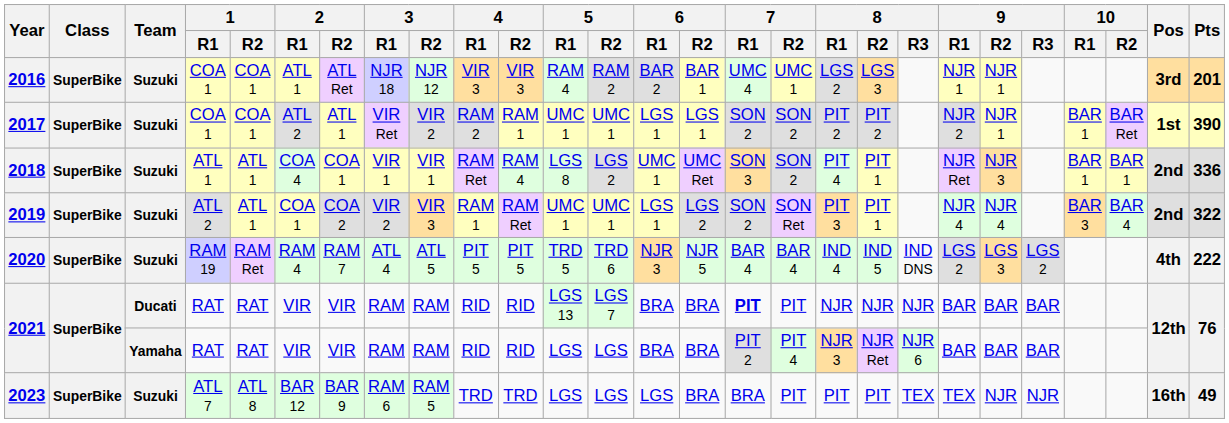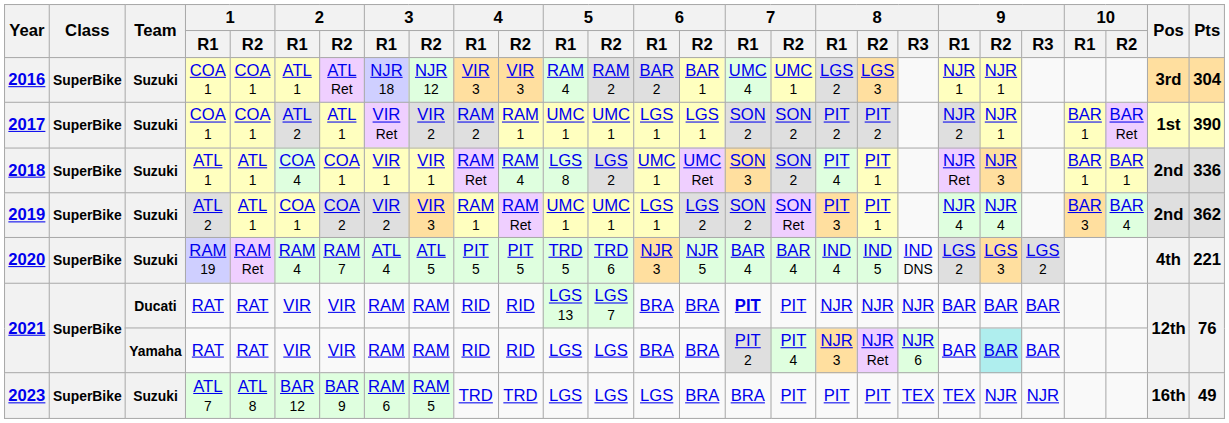 <table class="wikitable" style="text-align:center">
 <tr>
 <th rowspan="2">Year</th>
 <th rowspan="2">Class</th>
 <th rowspan="2">Team</th>
 <th colspan="2">1</th>
 <th colspan="2">2</th>
 <th colspan="2">3</th>
 <th colspan="2">4</th>
 <th colspan="2">5</th>
 <th colspan="2">6</th>
 <th colspan="2">7</th>
 <th colspan="3">8</th>
 <th colspan="3">9</th>
 <th colspan="2">10</th>
 <th rowspan="2">Pos</th>
 <th rowspan="2">Pts</th>
 </tr>
 <tr>
 <th>R1</th>
 <th>R2</th>
 <th>R1</th>
 <th>R2</th>
 <th>R1</th>
 <th>R2</th>
 <th>R1</th>
 <th>R2</th>
 <th>R1</th>
 <th>R2</th>
 <th>R1</th>
 <th>R2</th>
 <th>R1</th>
 <th>R2</th>
 <th>R1</th>
 <th>R2</th>
 <th>R3</th>
 <th>R1</th>
 <th>R2</th>
 <th>R3</th>
 <th>R1</th>
 <th>R2</th>
 </tr>
 <tr>
 <th><a href='#'>2016</a></th>
 <th><small>SuperBike</small></th>
 <th><small>Suzuki</small></th>
 <td style="background:#FFFFBF;"><a href='#'>COA</a><br><small>1</small></td>
 <td style="background:#FFFFBF;"><a href='#'>COA</a><br><small>1</small></td>
 <td style="background:#FFFFBF;"><a href='#'>ATL</a><br><small>1</small></td>
 <td style="background:#EFCFFF;"><a href='#'>ATL</a><br><small>Ret</small></td>
 <td style="background:#CFCFFF;"><a href='#'>NJR</a><br><small>18</small></td>
 <td style="background:#DFFFDF;"><a href='#'>NJR</a><br><small>12</small></td>
 <td style="background:#FFDF9F;"><a href='#'>VIR</a><br><small>3</small></td>
 <td style="background:#FFDF9F;"><a href='#'>VIR</a><br><small>3</small></td>
 <td style="background:#DFFFDF;"><a href='#'>RAM</a><br><small>4</small></td>
 <td style="background:#DFDFDF;"><a href='#'>RAM</a><br><small>2</small></td>
 <td style="background:#DFDFDF;"><a href='#'>BAR</a><br><small>2</small></td>
 <td style="background:#FFFFBF;"><a href='#'>BAR</a><br><small>1</small></td>
 <td style="background:#DFFFDF;"><a href='#'>UMC</a><br><small>4</small></td>
 <td style="background:#FFFFBF;"><a href='#'>UMC</a><br><small>1</small></td>
 <td style="background:#DFDFDF;"><a href='#'>LGS</a><br><small>2</small></td>
 <td style="background:#FFDF9F;"><a href='#'>LGS</a><br><small>3</small></td>
 <td></td>
 <td style="background:#FFFFBF;"><a href='#'>NJR</a><br><small>1</small></td>
 <td style="background:#FFFFBF;"><a href='#'>NJR</a><br><small>1</small></td>
 <td></td>
 <td></td>
 <td></td>
 <td style="background:#FFDF9F;"><strong>3rd</strong></td>
-<td style="background:#FFDF9F;"><strong>201</strong></td>
+<td style="background:#FFDF9F;"><strong>304</strong></td>
 </tr>
 <tr>
 <th><a href='#'>2017</a></th>
 <th><small>SuperBike</small></th>
 <th><small>Suzuki</small></th>
 <td style="background:#FFFFBF;"><a href='#'>COA</a><br><small>1</small></td>
 <td style="background:#FFFFBF;"><a href='#'>COA</a><br><small>1</small></td>
 <td style="background:#DFDFDF;"><a href='#'>ATL</a><br><small>2</small></td>
 <td style="background:#FFFFBF;"><a href='#'>ATL</a><br><small>1</small></td>
 <td style="background:#EFCFFF;"><a href='#'>VIR</a><br><small>Ret</small></td>
 <td style="background:#DFDFDF;"><a href='#'>VIR</a><br><small>2</small></td>
 <td style="background:#DFDFDF;"><a href='#'>RAM</a><br><small>2</small></td>
 <td style="background:#FFFFBF;"><a href='#'>RAM</a><br><small>1</small></td>
 <td style="background:#FFFFBF;"><a href='#'>UMC</a><br><small>1</small></td>
 <td style="background:#FFFFBF;"><a href='#'>UMC</a><br><small>1</small></td>
 <td style="background:#FFFFBF;"><a href='#'>LGS</a><br><small>1</small></td>
 <td style="background:#FFFFBF;"><a href='#'>LGS</a><br><small>1</small></td>
 <td style="background:#DFDFDF;"><a href='#'>SON</a><br><small>2</small></td>
 <td style="background:#DFDFDF;"><a href='#'>SON</a><br><small>2</small></td>
 <td style="background:#DFDFDF;"><a href='#'>PIT</a><br><small>2</small></td>
 <td style="background:#DFDFDF;"><a href='#'>PIT</a><br><small>2</small></td>
 <td></td>
 <td style="background:#DFDFDF;"><a href='#'>NJR</a><br><small>2</small></td>
 <td style="background:#FFFFBF;"><a href='#'>NJR</a><br><small>1</small></td>
 <td></td>
 <td style="background:#FFFFBF;"><a href='#'>BAR</a><br><small>1</small></td>
 <td style="background:#EFCFFF;"><a href='#'>BAR</a><br><small>Ret</small></td>
 <td style="background:#FFFFBF;"><strong>1st</strong></td>
 <td style="background:#FFFFBF;"><strong>390</strong></td>
 </tr>
 <tr>
 <th><a href='#'>2018</a></th>
 <th><small>SuperBike</small></th>
 <th><small>Suzuki</small></th>
 <td style="background:#FFFFBF;"><a href='#'>ATL</a><br><small>1</small></td>
 <td style="background:#FFFFBF;"><a href='#'>ATL</a><br><small>1</small></td>
 <td style="background:#DFFFDF;"><a href='#'>COA</a><br><small>4</small></td>
 <td style="background:#FFFFBF;"><a href='#'>COA</a><br><small>1</small></td>
 <td style="background:#FFFFBF;"><a href='#'>VIR</a><br><small>1</small></td>
 <td style="background:#FFFFBF;"><a href='#'>VIR</a><br><small>1</small></td>
 <td style="background:#EFCFFF;"><a href='#'>RAM</a><br><small>Ret</small></td>
 <td style="background:#DFFFDF;"><a href='#'>RAM</a><br><small>4</small></td>
 <td style="background:#dfffdf;"><a href='#'>LGS</a><br><small>8</small></td>
 <td style="background:#DFDFDF;"><a href='#'>LGS</a><br><small>2</small></td>
 <td style="background:#FFFFBF;"><a href='#'>UMC</a><br><small>1</small></td>
 <td style="background:#EFCFFF;"><a href='#'>UMC</a><br><small>Ret</small></td>
 <td style="background:#FFDF9F;"><a href='#'>SON</a><br><small>3</small></td>
 <td style="background:#DFDFDF;"><a href='#'>SON</a><br><small>2</small></td>
 <td style="background:#DFFFDF;"><a href='#'>PIT</a><br><small>4</small></td>
 <td style="background:#FFFFBF;"><a href='#'>PIT</a><br><small>1</small></td>
 <td></td>
 <td style="background:#EFCFFF;"><a href='#'>NJR</a><br><small>Ret</small></td>
 <td style="background:#FFDF9F;"><a href='#'>NJR</a><br><small>3</small></td>
 <td></td>
 <td style="background:#FFFFBF;"><a href='#'>BAR</a><br><small>1</small></td>
 <td style="background:#FFFFBF;"><a href='#'>BAR</a><br><small>1</small></td>
 <td style="background:#dfdfdf;"><strong>2nd</strong></td>
 <td style="background:#dfdfdf;"><strong>336</strong></td>
 </tr>
 <tr>
 <th><a href='#'>2019</a></th>
 <th><small>SuperBike</small></th>
 <th><small>Suzuki</small></th>
 <td style="background:#DFDFDF;"><a href='#'>ATL</a><br><small>2</small></td>
 <td style="background:#FFFFBF;"><a href='#'>ATL</a><br><small>1</small></td>
 <td style="background:#FFFFBF;"><a href='#'>COA</a><br><small>1</small></td>
 <td style="background:#DFDFDF;"><a href='#'>COA</a><br><small>2</small></td>
 <td style="background:#DFDFDF;"><a href='#'>VIR</a><br><small>2</small></td>
 <td style="background:#FFDF9F;"><a href='#'>VIR</a><br><small>3</small></td>
 <td style="background:#FFFFBF;"><a href='#'>RAM</a><br><small>1</small></td>
 <td style="background:#EFCFFF;"><a href='#'>RAM</a><br><small>Ret</small></td>
 <td style="background:#FFFFBF;"><a href='#'>UMC</a><br><small>1</small></td>
 <td style="background:#FFFFBF;"><a href='#'>UMC</a><br><small>1</small></td>
 <td style="background:#FFFFBF;"><a href='#'>LGS</a><br><small>1</small></td>
 <td style="background:#DFDFDF;"><a href='#'>LGS</a><br><small>2</small></td>
 <td style="background:#DFDFDF;"><a href='#'>SON</a><br><small>2</small></td>
 <td style="background:#EFCFFF;"><a href='#'>SON</a><br><small>Ret</small></td>
 <td style="background:#FFDF9F;"><a href='#'>PIT</a><br><small>3</small></td>
 <td style="background:#FFFFBF;"><a href='#'>PIT</a><br><small>1</small></td>
 <td></td>
 <td style="background:#DFFFDF;"><a href='#'>NJR</a><br><small>4</small></td>
 <td style="background:#DFFFDF;"><a href='#'>NJR</a><br><small>4</small></td>
 <td></td>
 <td style="background:#FFDF9F;"><a href='#'>BAR</a><br><small>3</small></td>
 <td style="background:#DFFFDF;"><a href='#'>BAR</a><br><small>4</small></td>
 <td style="background:#dfdfdf;"><strong>2nd</strong></td>
-<td style="background:#dfdfdf;"><strong>322</strong></td>
+<td style="background:#dfdfdf;"><strong>362</strong></td>
 </tr>
 <tr>
 <th><a href='#'>2020</a></th>
 <th><small>SuperBike</small></th>
 <th><small>Suzuki</small></th>
 <td style="background:#CFCFFF;"><a href='#'>RAM</a><br><small>19</small></td>
 <td style="background:#EFCFFF;"><a href='#'>RAM</a><br><small>Ret</small></td>
 <td style="background:#DFFFDF;"><a href='#'>RAM</a><br><small>4</small></td>
 <td style="background:#DFFFDF;"><a href='#'>RAM</a><br><small>7</small></td>
 <td style="background:#DFFFDF;"><a href='#'>ATL</a><br><small>4</small></td>
 <td style="background:#DFFFDF;"><a href='#'>ATL</a><br><small>5</small></td>
 <td style="background:#DFFFDF;"><a href='#'>PIT</a><br><small>5</small></td>
 <td style="background:#DFFFDF;"><a href='#'>PIT</a><br><small>5</small></td>
 <td style="background:#DFFFDF;"><a href='#'>TRD</a><br><small>5</small></td>
 <td style="background:#DFFFDF;"><a href='#'>TRD</a><br><small>6</small></td>
 <td style="background:#FFDF9F;"><a href='#'>NJR</a><br><small>3</small></td>
 <td style="background:#DFFFDF;"><a href='#'>NJR</a><br><small>5</small></td>
 <td style="background:#DFFFDF;"><a href='#'>BAR</a><br><small>4</small></td>
 <td style="background:#DFFFDF;"><a href='#'>BAR</a><br><small>4</small></td>
 <td style="background:#DFFFDF;"><a href='#'>IND</a><br><small>4</small></td>
 <td style="background:#DFFFDF;"><a href='#'>IND</a><br><small>5</small></td>
 <td><a href='#'>IND</a><br><small>DNS</small></td>
 <td style="background:#DFDFDF;"><a href='#'>LGS</a><br><small>2</small></td>
 <td style="background:#FFDF9F;"><a href='#'>LGS</a><br><small>3</small></td>
 <td style="background:#DFDFDF;"><a href='#'>LGS</a><br><small>2</small></td>
 <td></td>
 <td></td>
 <th>4th</th>
-<th>222</th>
+<th>221</th>
 </tr>
 <tr>
 <th rowspan="2"><a href='#'>2021</a></th>
 <th rowspan="2"><small>SuperBike</small></th>
 <th><small>Ducati</small></th>
 <td><a href='#'>RAT</a><br><small></small></td>
 <td><a href='#'>RAT</a><br><small></small></td>
 <td><a href='#'>VIR</a><br><small></small></td>
 <td><a href='#'>VIR</a><br><small></small></td>
 <td><a href='#'>RAM</a><br><small></small></td>
 <td><a href='#'>RAM</a><br><small></small></td>
 <td><a href='#'>RID</a><br><small></small></td>
 <td><a href='#'>RID</a><br><small></small></td>
 <td style="background:#DFFFDF;"><a href='#'>LGS</a><br><small>13</small></td>
 <td style="background:#dfffdf;"><a href='#'>LGS</a><br><small>7</small></td>
 <td><a href='#'>BRA</a><br><small></small></td>
 <td><a href='#'>BRA</a><br><small></small></td>
 <td><strong><a href='#'>PIT</a><br><small></small></strong></td>
 <td><a href='#'>PIT</a><br><small></small></td>
 <td><a href='#'>NJR</a><br><small></small></td>
 <td><a href='#'>NJR</a><br><small></small></td>
 <td><a href='#'>NJR</a><br><small></small></td>
 <td><a href='#'>BAR</a><br><small></small></td>
 <td><a href='#'>BAR</a><br><small></small></td>
 <td><a href='#'>BAR</a><br><small></small></td>
 <td></td>
 <td></td>
 <th rowspan="2">12th</th>
 <th rowspan="2">76</th>
 </tr>
 <tr>
 <th><small>Yamaha</small></th>
 <td><a href='#'>RAT</a><br><small></small></td>
 <td><a href='#'>RAT</a><br><small></small></td>
 <td><a href='#'>VIR</a><br><small></small></td>
 <td><a href='#'>VIR</a><br><small></small></td>
 <td><a href='#'>RAM</a><br><small></small></td>
 <td><a href='#'>RAM</a><br><small></small></td>
 <td><a href='#'>RID</a><br><small></small></td>
 <td><a href='#'>RID</a><br><small></small></td>
 <td><a href='#'>LGS</a><br><small></small></td>
 <td><a href='#'>LGS</a><br><small></small></td>
 <td><a href='#'>BRA</a><br><small></small></td>
 <td><a href='#'>BRA</a><br><small></small></td>
 <td style="background:#dfdfdf;"><a href='#'>PIT</a><br><small>2</small></td>
 <td style="background:#dfffdf;"><a href='#'>PIT</a><br><small>4</small></td>
 <td style="background:#ffdf9f;"><a href='#'>NJR</a><br><small>3</small></td>
 <td style="background:#efcfff;"><a href='#'>NJR</a><br><small>Ret</small></td>
 <td style="background:#dfffdf;"><a href='#'>NJR</a><br><small>6</small></td>
 <td><a href='#'>BAR</a><br><small></small></td>
-<td><a href='#'>BAR</a><br><small></small></td>
+<td style="background: paleturquoise;"><a href='#'>BAR</a><br><small></small></td>
 <td><a href='#'>BAR</a><br><small></small></td>
 <td></td>
 <td></td>
 </tr>
 <tr>
 <th><a href='#'>2023</a></th>
 <th><small>SuperBike</small></th>
 <th><small>Suzuki</small></th>
 <td style="background:#DFFFDF;"><a href='#'>ATL</a><br><small>7</small></td>
 <td style="background:#DFFFDF;"><a href='#'>ATL</a><br><small>8</small></td>
 <td style="background:#DFFFDF;"><a href='#'>BAR</a><br><small>12</small></td>
 <td style="background:#DFFFDF;"><a href='#'>BAR</a><br><small>9</small></td>
 <td style="background:#DFFFDF;"><a href='#'>RAM</a><br><small>6</small></td>
 <td style="background:#DFFFDF;"><a href='#'>RAM</a><br><small>5</small></td>
 <td><a href='#'>TRD</a><br><small></small></td>
 <td><a href='#'>TRD</a><br><small></small></td>
 <td><a href='#'>LGS</a><br><small></small></td>
 <td><a href='#'>LGS</a><br><small></small></td>
 <td><a href='#'>LGS</a><br><small></small></td>
 <td><a href='#'>BRA</a><br><small></small></td>
 <td><a href='#'>BRA</a><br><small></small></td>
 <td><a href='#'>PIT</a><br><small></small></td>
 <td><a href='#'>PIT</a><br><small></small></td>
 <td><a href='#'>PIT</a><br><small></small></td>
 <td><a href='#'>TEX</a><br><small></small></td>
 <td><a href='#'>TEX</a><br><small></small></td>
 <td><a href='#'>NJR</a><br><small></small></td>
 <td><a href='#'>NJR</a><br><small></small></td>
 <td></td>
 <td></td>
 <th>16th</th>
 <th>49</th>
 </tr>
 </table>
